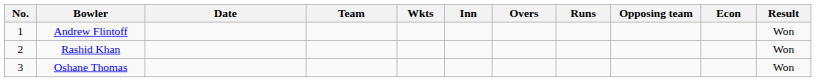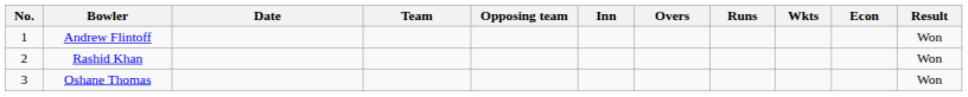 <table class="wikitable sortable" style="font-size: 100%">
 <tr align=center>
 <th scope="col" width="38">No.</th>
 <th scope="col" width="145">Bowler</th>
 <th scope="col" width="220">Date</th>
 <th scope="col" width="120">Team</th>
-<th scope="col" width="60">Wkts</th>
+<th scope="col" width="120">Opposing team</th>
 <th scope="col" width="60">Inn</th>
 <th scope="col" width="82">Overs</th>
 <th scope="col" width="70">Runs</th>
-<th scope="col" width="120">Opposing team</th>
+<th scope="col" width="60">Wkts</th>
 <th scope="col" width="70">Econ</th>
 <th scope="col" width="70">Result</th>
 </tr>
 <tr align=center>
 <td scope="row">1</td>
 <td><a href='#'>Andrew Flintoff</a></td>
 <td></td>
 <td></td>
 <td></td>
 <td></td>
 <td></td>
 <td></td>
 <td></td>
 <td></td>
 <td>Won</td>
 </tr>
 <tr align=center>
 <td scope="row">2</td>
 <td><a href='#'>Rashid Khan</a></td>
 <td></td>
 <td></td>
 <td></td>
 <td></td>
 <td></td>
 <td></td>
 <td></td>
 <td></td>
 <td>Won</td>
 </tr>
 <tr align=center>
 <td scope="row">3</td>
 <td><a href='#'>Oshane Thomas</a></td>
 <td></td>
 <td></td>
 <td></td>
 <td></td>
 <td></td>
 <td></td>
 <td></td>
 <td></td>
 <td>Won</td>
 </tr>
 </table>
